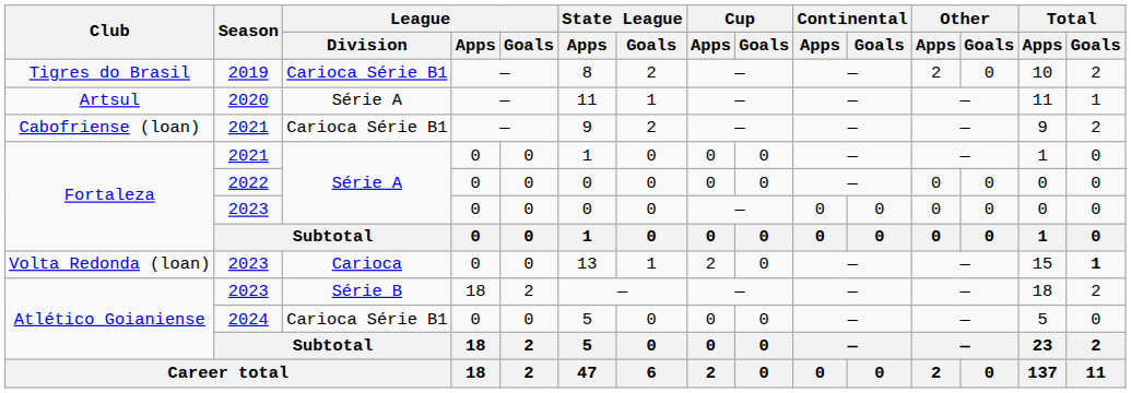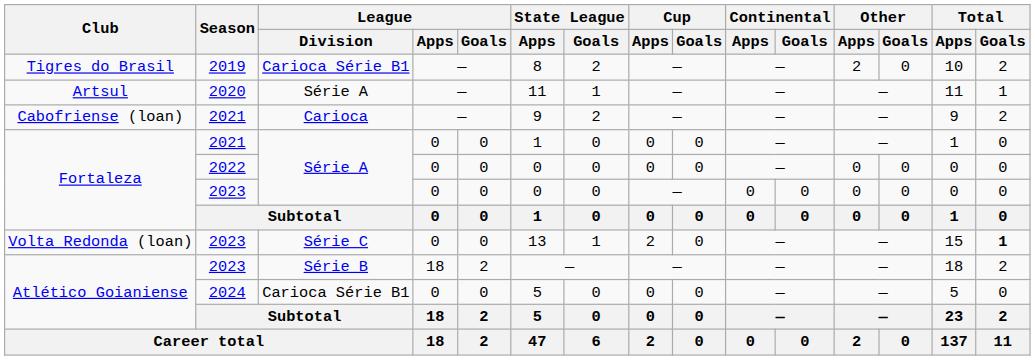 <table class="wikitable" style="text-align: center;">
 <tr>
 <th rowspan="2">Club</th>
 <th rowspan="2">Season</th>
 <th colspan="3">League</th>
 <th colspan="2">State League</th>
 <th colspan="2">Cup</th>
 <th colspan="2">Continental</th>
 <th colspan="2">Other</th>
 <th colspan="2">Total</th>
 </tr>
 <tr>
 <th>Division</th>
 <th>Apps</th>
 <th>Goals</th>
 <th>Apps</th>
 <th>Goals</th>
 <th>Apps</th>
 <th>Goals</th>
 <th>Apps</th>
 <th>Goals</th>
 <th>Apps</th>
 <th>Goals</th>
 <th>Apps</th>
 <th>Goals</th>
 </tr>
 <tr>
 <td valign="center"><a href='#'>Tigres do Brasil</a></td>
 <td><a href='#'>2019</a></td>
 <td><a href='#'>Carioca Série B1</a></td>
 <td colspan="2">—</td>
 <td>8</td>
 <td>2</td>
 <td colspan="2">—</td>
 <td colspan="2">—</td>
 <td>2</td>
 <td>0</td>
 <td>10</td>
 <td>2</td>
 </tr>
 <tr>
 <td valign="center"><a href='#'>Artsul</a></td>
 <td><a href='#'>2020</a></td>
 <td>Série A</td>
 <td colspan="2">—</td>
 <td>11</td>
 <td>1</td>
 <td colspan="2">—</td>
 <td colspan="2">—</td>
 <td colspan="2">—</td>
 <td>11</td>
 <td>1</td>
 </tr>
 <tr>
 <td valign="center"><a href='#'>Cabofriense</a> (loan)</td>
 <td><a href='#'>2021</a></td>
-<td>Carioca Série B1</td>
+<td><a href='#'>Carioca</a></td>
 <td colspan="2">—</td>
 <td>9</td>
 <td>2</td>
 <td colspan="2">—</td>
 <td colspan="2">—</td>
 <td colspan="2">—</td>
 <td>9</td>
 <td>2</td>
 </tr>
 <tr>
 <td rowspan="4" valign="center"><a href='#'>Fortaleza</a></td>
 <td><a href='#'>2021</a></td>
 <td rowspan="3"><a href='#'>Série A</a></td>
 <td>0</td>
 <td>0</td>
 <td>1</td>
 <td>0</td>
 <td>0</td>
 <td>0</td>
 <td colspan="2">—</td>
 <td colspan="2">—</td>
 <td>1</td>
 <td>0</td>
 </tr>
 <tr>
 <td><a href='#'>2022</a></td>
 <td>0</td>
 <td>0</td>
 <td>0</td>
 <td>0</td>
 <td>0</td>
 <td>0</td>
 <td colspan="2">—</td>
 <td>0</td>
 <td>0</td>
 <td>0</td>
 <td>0</td>
 </tr>
 <tr>
 <td><a href='#'>2023</a></td>
 <td>0</td>
 <td>0</td>
 <td>0</td>
 <td>0</td>
 <td colspan="2">—</td>
 <td>0</td>
 <td>0</td>
 <td>0</td>
 <td>0</td>
 <td>0</td>
 <td>0</td>
 </tr>
 <tr>
 <th colspan="2">Subtotal</th>
 <th>0</th>
 <th>0</th>
 <th>1</th>
 <th>0</th>
 <th>0</th>
 <th>0</th>
 <th>0</th>
 <th>0</th>
 <th>0</th>
 <th>0</th>
 <th>1</th>
 <th>0</th>
 </tr>
 <tr>
 <td valign="center"><a href='#'>Volta Redonda</a> (loan)</td>
 <td><a href='#'>2023</a></td>
-<td><a href='#'>Carioca</a></td>
+<td><a href='#'>Série C</a></td>
 <td>0</td>
 <td>0</td>
 <td>13</td>
 <td>1</td>
 <td>2</td>
 <td>0</td>
 <td colspan="2">—</td>
 <td colspan="2">—</td>
 <td>15</td>
 <td><strong>1</strong></td>
 </tr>
 <tr>
 <td rowspan="3" valign="center"><a href='#'>Atlético Goianiense</a></td>
 <td><a href='#'>2023</a></td>
 <td><a href='#'>Série B</a></td>
 <td>18</td>
 <td>2</td>
 <td colspan="2">—</td>
 <td colspan="2">—</td>
 <td colspan="2">—</td>
 <td colspan="2">—</td>
 <td>18</td>
 <td>2</td>
 </tr>
 <tr>
 <td><a href='#'>2024</a></td>
 <td>Carioca Série B1</td>
 <td>0</td>
 <td>0</td>
 <td>5</td>
 <td>0</td>
 <td>0</td>
 <td>0</td>
 <td colspan="2">—</td>
 <td colspan="2">—</td>
 <td>5</td>
 <td>0</td>
 </tr>
 <tr>
 <th colspan="2">Subtotal</th>
 <th>18</th>
 <th>2</th>
 <th>5</th>
 <th>0</th>
 <th>0</th>
 <th>0</th>
 <th colspan="2">—</th>
 <th colspan="2">—</th>
 <th>23</th>
 <th>2</th>
 </tr>
 <tr>
 <th colspan="3"><strong>Career total</strong></th>
 <th>18</th>
 <th>2</th>
 <th>47</th>
 <th>6</th>
 <th>2</th>
 <th>0</th>
 <th>0</th>
 <th>0</th>
 <th>2</th>
 <th>0</th>
 <th>137</th>
 <th>11</th>
 </tr>
 </table>
